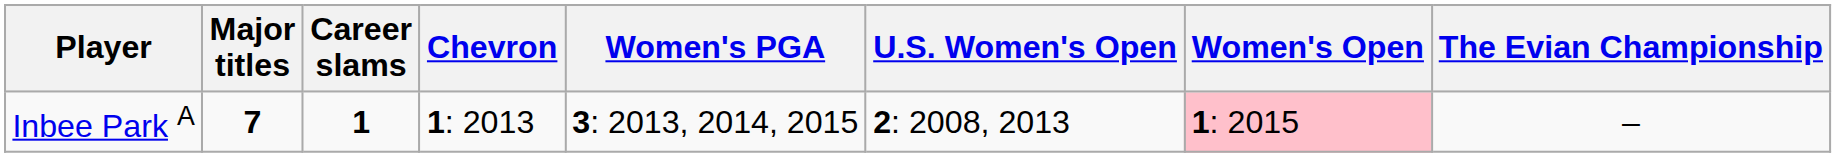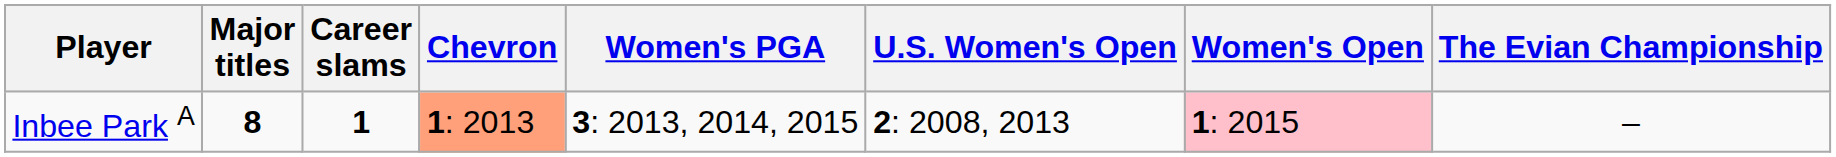 <table class="wikitable">
 <tr>
 <th>Player</th>
 <th>Major<br>titles</th>
 <th>Career<br>slams</th>
 <th><a href='#'>Chevron</a></th>
 <th><a href='#'>Women's PGA</a></th>
 <th><a href='#'>U.S. Women's Open</a></th>
 <th><a href='#'>Women's Open</a></th>
 <th><a href='#'>The Evian Championship</a></th>
 </tr>
 <tr>
 <td> <a href='#'>Inbee Park</a> <sup>A</sup></td>
-<td align=center><strong>7</strong></td>
+<td align=center><strong>8</strong></td>
 <td align=center><strong>1</strong></td>
-<td><strong>1</strong>: 2013</td>
+<td style="background: lightsalmon;"><strong>1</strong>: 2013</td>
 <td><strong>3</strong>: 2013, 2014, 2015</td>
 <td><strong>2</strong>: 2008, 2013</td>
 <td style="background: pink;"><strong>1</strong>: 2015</td>
 <td align=center>–</td>
 </tr>
 </table>
